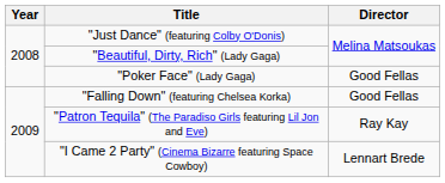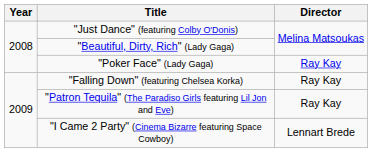 <table class="wikitable" style="text-align:center;">
 <tr>
 <th rowspan="1" width="42">Year</th>
 <th rowspan="1" width="346">Title</th>
 <th rowspan="1" width="132">Director</th>
 </tr>
 <tr>
 <td rowspan="3">2008</td>
 <td>"Just Dance" <small>(featuring <a href='#'>Colby O'Donis</a>)</small></td>
 <td rowspan="2"><a href='#'>Melina Matsoukas</a></td>
 </tr>
 <tr>
 <td>"<a href='#'>Beautiful, Dirty, Rich</a>" <small>(Lady Gaga)</small></td>
 </tr>
 <tr>
 <td>"Poker Face" <small>(Lady Gaga)</small></td>
-<td>Good Fellas</td>
+<td><a href='#'>Ray Kay</a></td>
 </tr>
 <tr>
 <td rowspan="3">2009</td>
 <td>"Falling Down" <small>(featuring Chelsea Korka)</small></td>
-<td>Good Fellas</td>
+<td>Ray Kay</td>
 </tr>
 <tr>
 <td>"<a href='#'>Patron Tequila</a>" <small>(<a href='#'>The Paradiso Girls</a> featuring <a href='#'>Lil Jon</a> and <a href='#'>Eve</a>)</small></td>
 <td>Ray Kay</td>
 </tr>
 <tr>
 <td>"I Came 2 Party" <small>(<a href='#'>Cinema Bizarre</a> featuring Space Cowboy)</small></td>
 <td>Lennart Brede</td>
 </tr>
 </table>
